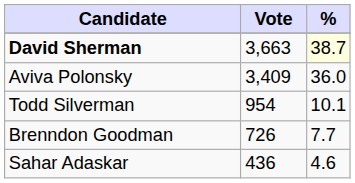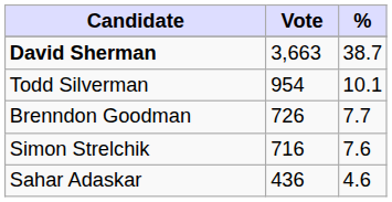 <table class="wikitable">
 <tr>
 <th style="background:#ddf; width:200px;">Candidate</th>
 <th style="background:#ddf; width:50px;">Vote</th>
 <th style="background:#ddf; width:30px;">%</th>
 </tr>
 <tr>
 </tr>
 <tr>
 <td><strong>David Sherman</strong></td>
 <td>3,663</td>
-<td style="background: lightyellow;">38.7</td>
-</tr>
-<tr>
-<td>Aviva Polonsky</td>
-<td>3,409</td>
-<td>36.0</td>
+<td>38.7</td>
 </tr>
 <tr>
 <td>Todd Silverman</td>
 <td>954</td>
 <td>10.1</td>
 </tr>
 <tr>
 <td>Brenndon Goodman</td>
 <td>726</td>
 <td>7.7</td>
 </tr>
 <tr>
+<td>Simon Strelchik</td>
+<td>716</td>
+<td>7.6</td>
+</tr>
+<tr>
 <td>Sahar Adaskar</td>
 <td>436</td>
 <td>4.6</td>
 </tr>
 </table>
